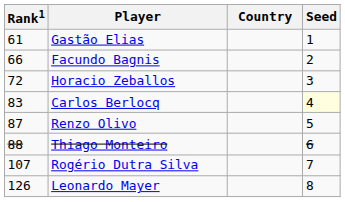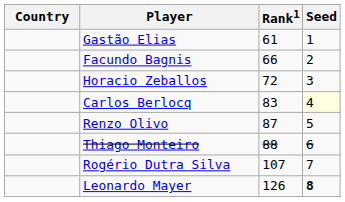 <table class="sortable wikitable">
 <tr>
+<th width="70">Country</th>
+<th width="175">Player</th>
 <th>Rank<sup>1</sup></th>
-<th width="175">Player</th>
-<th width="70">Country</th>
 <th>Seed</th>
 </tr>
 <tr>
+<td></td>
+<td><a href='#'>Gastão Elias</a></td>
 <td>61</td>
-<td><a href='#'>Gastão Elias</a></td>
-<td></td>
 <td>1</td>
 </tr>
 <tr>
+<td></td>
+<td><a href='#'>Facundo Bagnis</a></td>
 <td>66</td>
-<td><a href='#'>Facundo Bagnis</a></td>
-<td></td>
 <td>2</td>
 </tr>
 <tr>
+<td></td>
+<td><a href='#'>Horacio Zeballos</a></td>
 <td>72</td>
-<td><a href='#'>Horacio Zeballos</a></td>
-<td></td>
 <td>3</td>
 </tr>
 <tr>
+<td></td>
+<td><a href='#'>Carlos Berlocq</a></td>
 <td>83</td>
-<td><a href='#'>Carlos Berlocq</a></td>
-<td></td>
 <td style="background: lightyellow;">4</td>
 </tr>
 <tr>
+<td></td>
+<td><a href='#'>Renzo Olivo</a></td>
 <td>87</td>
-<td><a href='#'>Renzo Olivo</a></td>
-<td></td>
 <td>5</td>
 </tr>
 <tr>
+<td></td>
+<td><s><a href='#'>Thiago Monteiro</a></s></td>
 <td><s>88</s></td>
-<td><s><a href='#'>Thiago Monteiro</a></s></td>
-<td></td>
 <td><s>6</s></td>
 </tr>
 <tr>
+<td></td>
+<td><a href='#'>Rogério Dutra Silva</a></td>
 <td>107</td>
-<td><a href='#'>Rogério Dutra Silva</a></td>
-<td></td>
 <td>7</td>
 </tr>
 <tr>
+<td></td>
+<td><a href='#'>Leonardo Mayer</a></td>
 <td>126</td>
-<td><a href='#'>Leonardo Mayer</a></td>
-<td></td>
-<td>8</td>
+<td><strong>8</strong></td>
 </tr>
 </table>
